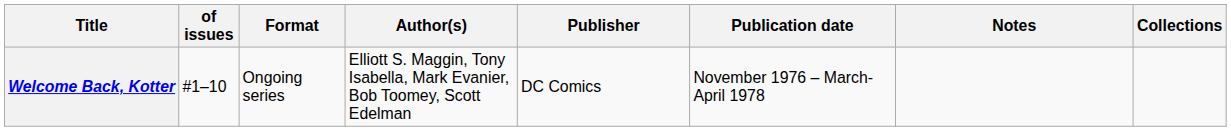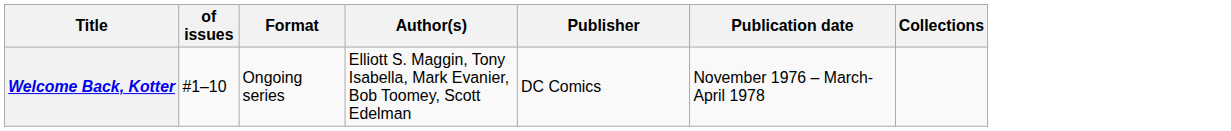 <table class="wikitable">
 <tr>
 <th>Title</th>
 <th style="width:40pt"> of issues</th>
 <th style="width:75pt">Format</th>
 <th style="width:125pt">Author(s)</th>
 <th style="width:125pt">Publisher</th>
 <th style="width:150pt">Publication date</th>
-<th style="width:175pt">Notes</th>
 <th>Collections</th>
 </tr>
 <tr>
 <th><em><a href='#'>Welcome Back, Kotter</a></em></th>
 <td>#1–10</td>
 <td>Ongoing series</td>
 <td>Elliott S. Maggin, Tony Isabella, Mark Evanier, Bob Toomey, Scott Edelman</td>
 <td>DC Comics</td>
 <td>November 1976 – March-April 1978</td>
 <td></td>
-<td></td>
 </tr>
 </table>
